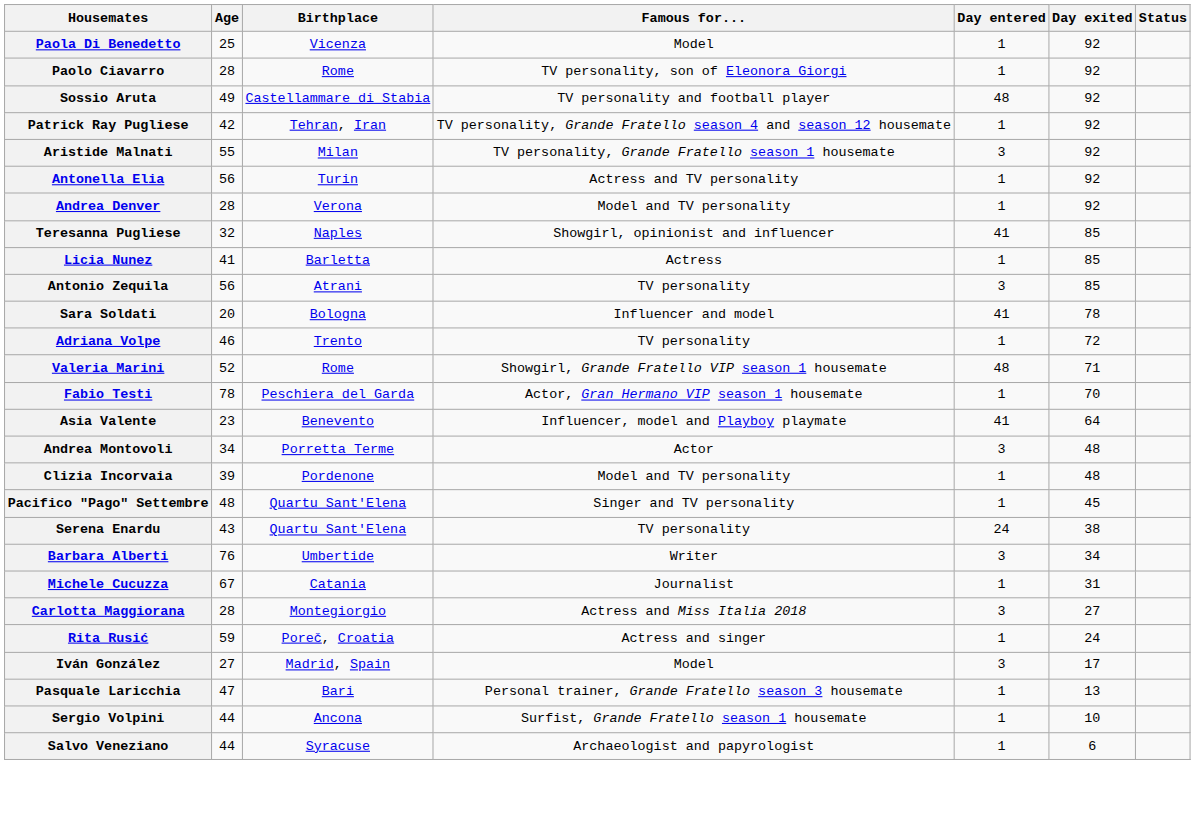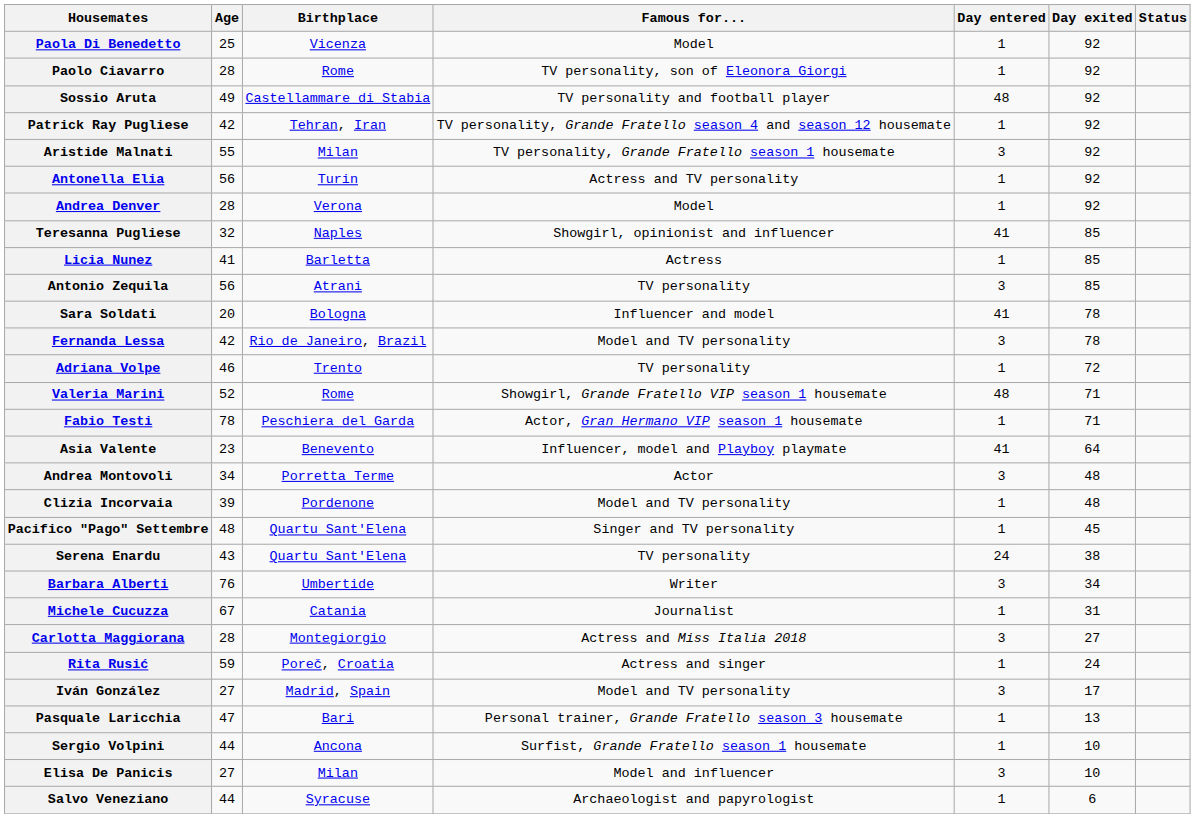 <table class="wikitable sortable" style="text-align:center; line-height:20px; width:auto;">
 <tr>
 <th>Housemates</th>
 <th>Age</th>
 <th>Birthplace</th>
 <th>Famous for...</th>
 <th>Day entered</th>
 <th>Day exited</th>
 <th>Status</th>
 </tr>
 <tr>
 <th><a href='#'>Paola Di Benedetto</a></th>
 <td>25</td>
 <td><a href='#'>Vicenza</a></td>
 <td>Model</td>
 <td>1</td>
 <td>92</td>
 <td></td>
 </tr>
 <tr>
 <th>Paolo Ciavarro</th>
 <td>28</td>
 <td><a href='#'>Rome</a></td>
 <td>TV personality, son of <a href='#'>Eleonora Giorgi</a></td>
 <td>1</td>
 <td>92</td>
 <td></td>
 </tr>
 <tr>
 <th>Sossio Aruta</th>
 <td>49</td>
 <td><a href='#'>Castellammare di Stabia</a></td>
 <td>TV personality and football player</td>
 <td>48</td>
 <td>92</td>
 <td></td>
 </tr>
 <tr>
 <th>Patrick Ray Pugliese</th>
 <td>42</td>
 <td><a href='#'>Tehran</a>, <a href='#'>Iran</a></td>
 <td>TV personality, <em>Grande Fratello</em> <a href='#'>season 4</a> and <a href='#'>season 12</a> housemate</td>
 <td>1</td>
 <td>92</td>
 <td></td>
 </tr>
 <tr>
 <th>Aristide Malnati</th>
 <td>55</td>
 <td><a href='#'>Milan</a></td>
 <td>TV personality, <em>Grande Fratello</em> <a href='#'>season 1</a> housemate</td>
 <td>3</td>
 <td>92</td>
 <td></td>
 </tr>
 <tr>
 <th><a href='#'>Antonella Elia</a></th>
 <td>56</td>
 <td><a href='#'>Turin</a></td>
 <td>Actress and TV personality</td>
 <td>1</td>
 <td>92</td>
 <td></td>
 </tr>
 <tr>
 <th><a href='#'>Andrea Denver</a></th>
 <td>28</td>
 <td><a href='#'>Verona</a></td>
-<td>Model and TV personality</td>
+<td>Model</td>
 <td>1</td>
 <td>92</td>
 <td></td>
 </tr>
 <tr>
 <th>Teresanna Pugliese</th>
 <td>32</td>
 <td><a href='#'>Naples</a></td>
 <td>Showgirl, opinionist and influencer</td>
 <td>41</td>
 <td>85</td>
 <td></td>
 </tr>
 <tr>
 <th><a href='#'>Licia Nunez</a></th>
 <td>41</td>
 <td><a href='#'>Barletta</a></td>
 <td>Actress</td>
 <td>1</td>
 <td>85</td>
 <td></td>
 </tr>
 <tr>
 <th>Antonio Zequila</th>
 <td>56</td>
 <td><a href='#'>Atrani</a></td>
 <td>TV personality</td>
 <td>3</td>
 <td>85</td>
 <td></td>
 </tr>
 <tr>
 <th>Sara Soldati</th>
 <td>20</td>
 <td><a href='#'>Bologna</a></td>
 <td>Influencer and model</td>
 <td>41</td>
 <td>78</td>
 <td></td>
 </tr>
 <tr>
+<th><a href='#'>Fernanda Lessa</a></th>
+<td>42</td>
+<td><a href='#'>Rio de Janeiro</a>, <a href='#'>Brazil</a></td>
+<td>Model and TV personality</td>
+<td>3</td>
+<td>78</td>
+<td></td>
+</tr>
+<tr>
 <th><a href='#'>Adriana Volpe</a></th>
 <td>46</td>
 <td><a href='#'>Trento</a></td>
 <td>TV personality</td>
 <td>1</td>
 <td>72</td>
 <td></td>
 </tr>
 <tr>
 <th><a href='#'>Valeria Marini</a></th>
 <td>52</td>
 <td><a href='#'>Rome</a></td>
 <td>Showgirl, <em>Grande Fratello VIP</em> <a href='#'>season 1</a> housemate</td>
 <td>48</td>
 <td>71</td>
 <td></td>
 </tr>
 <tr>
 <th><a href='#'>Fabio Testi</a></th>
 <td>78</td>
 <td><a href='#'>Peschiera del Garda</a></td>
 <td>Actor, <em><a href='#'>Gran Hermano VIP</a></em> <a href='#'>season 1</a> housemate</td>
 <td>1</td>
-<td>70</td>
+<td>71</td>
 <td></td>
 </tr>
 <tr>
 <th>Asia Valente</th>
 <td>23</td>
 <td><a href='#'>Benevento</a></td>
 <td>Influencer, model and <a href='#'>Playboy</a> playmate</td>
 <td>41</td>
 <td>64</td>
 <td></td>
 </tr>
 <tr>
 <th>Andrea Montovoli</th>
 <td>34</td>
 <td><a href='#'>Porretta Terme</a></td>
 <td>Actor</td>
 <td>3</td>
 <td>48</td>
 <td></td>
 </tr>
 <tr>
 <th>Clizia Incorvaia</th>
 <td>39</td>
 <td><a href='#'>Pordenone</a></td>
 <td>Model and TV personality</td>
 <td>1</td>
 <td>48</td>
 <td></td>
 </tr>
 <tr>
 <th>Pacifico "Pago" Settembre</th>
 <td>48</td>
 <td><a href='#'>Quartu Sant'Elena</a></td>
 <td>Singer and TV personality</td>
 <td>1</td>
 <td>45</td>
 <td></td>
 </tr>
 <tr>
 <th>Serena Enardu</th>
 <td>43</td>
 <td><a href='#'>Quartu Sant'Elena</a></td>
 <td>TV personality</td>
 <td>24</td>
 <td>38</td>
 <td></td>
 </tr>
 <tr>
 <th><a href='#'>Barbara Alberti</a></th>
 <td>76</td>
 <td><a href='#'>Umbertide</a></td>
 <td>Writer</td>
 <td>3</td>
 <td>34</td>
 <td></td>
 </tr>
 <tr>
 <th><a href='#'>Michele Cucuzza</a></th>
 <td>67</td>
 <td><a href='#'>Catania</a></td>
 <td>Journalist</td>
 <td>1</td>
 <td>31</td>
 <td></td>
 </tr>
 <tr>
 <th><a href='#'>Carlotta Maggiorana</a></th>
 <td>28</td>
 <td><a href='#'>Montegiorgio</a></td>
 <td>Actress and <em>Miss Italia 2018</em></td>
 <td>3</td>
 <td>27</td>
 <td></td>
 </tr>
 <tr>
 <th><a href='#'>Rita Rusić</a></th>
 <td>59</td>
 <td><a href='#'>Poreč</a>, <a href='#'>Croatia</a></td>
 <td>Actress and singer</td>
 <td>1</td>
 <td>24</td>
 <td></td>
 </tr>
 <tr>
 <th>Iván González</th>
 <td>27</td>
 <td><a href='#'>Madrid</a>, <a href='#'>Spain</a></td>
-<td>Model</td>
+<td>Model and TV personality</td>
 <td>3</td>
 <td>17</td>
 <td></td>
 </tr>
 <tr>
 <th>Pasquale Laricchia</th>
 <td>47</td>
 <td><a href='#'>Bari</a></td>
 <td>Personal trainer, <em>Grande Fratello</em> <a href='#'>season 3</a> housemate</td>
 <td>1</td>
 <td>13</td>
 <td></td>
 </tr>
 <tr>
 <th>Sergio Volpini</th>
 <td>44</td>
 <td><a href='#'>Ancona</a></td>
 <td>Surfist, <em>Grande Fratello</em> <a href='#'>season 1</a> housemate</td>
 <td>1</td>
 <td>10</td>
 <td></td>
 </tr>
 <tr>
+<th>Elisa De Panicis</th>
+<td>27</td>
+<td><a href='#'>Milan</a></td>
+<td>Model and influencer</td>
+<td>3</td>
+<td>10</td>
+<td></td>
+</tr>
+<tr>
 <th>Salvo Veneziano</th>
 <td>44</td>
 <td><a href='#'>Syracuse</a></td>
 <td>Archaeologist and papyrologist</td>
 <td>1</td>
 <td>6</td>
 <td></td>
 </tr>
 <tr>
 </tr>
 </table>
